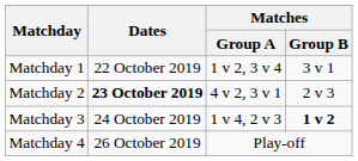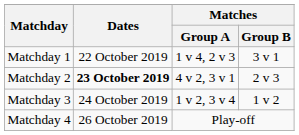 <table class="wikitable" style="text-align:center">
 <tr>
 </tr>
 <tr>
 <th rowspan=2>Matchday</th>
 <th rowspan=2>Dates</th>
 <th colspan=2>Matches</th>
 </tr>
 <tr>
 <th>Group A</th>
 <th>Group B</th>
 </tr>
 <tr>
 <td>Matchday 1</td>
 <td>22 October 2019</td>
-<td>1 v 2, 3 v 4</td>
+<td>1 v 4, 2 v 3</td>
 <td>3 v 1</td>
 </tr>
 <tr>
 <td>Matchday 2</td>
 <td><strong>23 October 2019</strong></td>
 <td>4 v 2, 3 v 1</td>
 <td>2 v 3</td>
 </tr>
 <tr>
 <td>Matchday 3</td>
 <td>24 October 2019</td>
-<td>1 v 4, 2 v 3</td>
-<td><strong>1 v 2</strong></td>
+<td>1 v 2, 3 v 4</td>
+<td>1 v 2</td>
 </tr>
 <tr>
 <td>Matchday 4</td>
 <td>26 October 2019</td>
 <td colspan=2>Play-off</td>
 </tr>
 </table>
